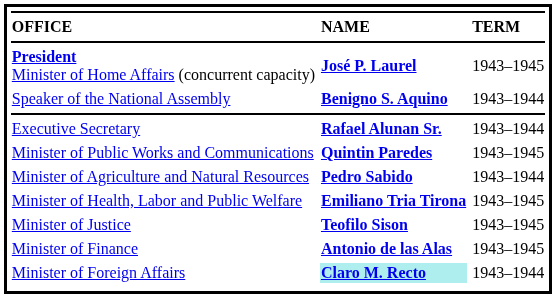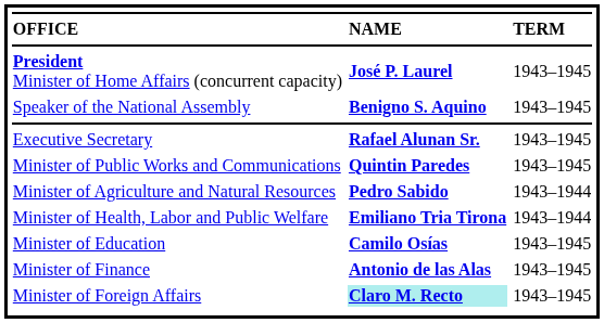 <table cellpadding="1" cellspacing="4"  style="margin:3px; border:3px solid #000; margin:auto;">
 <tr>
 <th style="background:#000;" colspan="3"></th>
 </tr>
 <tr>
 <td align="left"><strong>OFFICE</strong></td>
 <td align="left"><strong>NAME</strong></td>
 <td align="left"><strong>TERM</strong></td>
 </tr>
 <tr>
 <th style="background:#000;" colspan="3"></th>
 </tr>
 <tr>
 <td><strong><a href='#'>President</a></strong><br><a href='#'>Minister of Home Affairs</a> (concurrent capacity)</td>
 <td><strong><a href='#'>José P. Laurel</a></strong></td>
 <td>1943–1945</td>
 </tr>
 <tr>
 <td><a href='#'>Speaker of the National Assembly</a></td>
 <td><strong><a href='#'>Benigno S. Aquino</a></strong></td>
-<td>1943–1944</td>
+<td>1943–1945</td>
 </tr>
 <tr>
 <th style="background:#000;" colspan="3"></th>
 </tr>
 <tr>
 <td><a href='#'>Executive Secretary</a></td>
 <td><strong><a href='#'>Rafael Alunan Sr.</a></strong></td>
-<td>1943–1944</td>
+<td>1943–1945</td>
 </tr>
 <tr>
 <td><a href='#'>Minister of Public Works and Communications</a></td>
 <td><strong><a href='#'>Quintin Paredes</a></strong></td>
 <td>1943–1945</td>
 </tr>
 <tr>
 <td><a href='#'>Minister of Agriculture and Natural Resources</a></td>
 <td><strong><a href='#'>Pedro Sabido</a></strong></td>
 <td>1943–1944</td>
 </tr>
 <tr>
 <td><a href='#'>Minister of Health, Labor and Public Welfare</a></td>
 <td><strong><a href='#'>Emiliano Tria Tirona</a></strong></td>
-<td>1943–1945</td>
+<td>1943–1944</td>
 </tr>
 <tr>
-<td><a href='#'>Minister of Justice</a></td>
-<td><strong><a href='#'>Teofilo Sison</a></strong></td>
+<td><a href='#'>Minister of Education</a></td>
+<td><strong><a href='#'>Camilo Osías</a></strong></td>
 <td>1943–1945</td>
 </tr>
 <tr>
 <td><a href='#'>Minister of Finance</a></td>
 <td><strong><a href='#'>Antonio de las Alas</a></strong></td>
 <td>1943–1945</td>
 </tr>
 <tr>
 <td><a href='#'>Minister of Foreign Affairs</a></td>
 <td style="background: paleturquoise;"><strong><a href='#'>Claro M. Recto</a></strong></td>
-<td>1943–1944</td>
+<td>1943–1945</td>
 </tr>
 <tr>
 </tr>
 </table>
